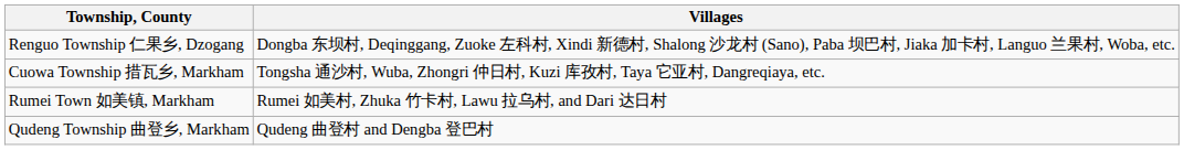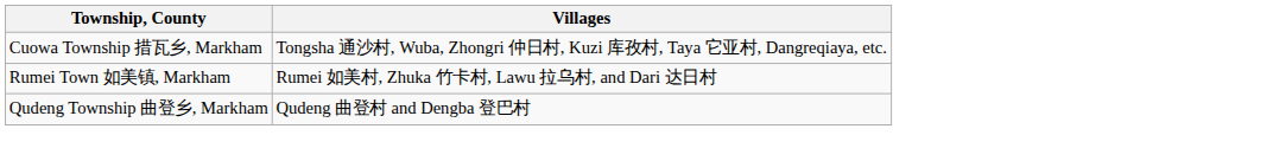 <table class="wikitable sortable">
 <tr>
 <th>Township, County</th>
 <th>Villages</th>
-</tr>
-<tr>
-<td>Renguo Township 仁果乡, Dzogang</td>
-<td>Dongba 东坝村, Deqinggang, Zuoke 左科村, Xindi 新德村, Shalong 沙龙村 (Sano), Paba 坝巴村, Jiaka 加卡村, Languo 兰果村, Woba, etc.</td>
 </tr>
 <tr>
 <td>Cuowa Township 措瓦乡, Markham</td>
 <td>Tongsha 通沙村, Wuba, Zhongri 仲日村, Kuzi 库孜村, Taya 它亚村, Dangreqiaya, etc.</td>
 </tr>
 <tr>
 <td>Rumei Town 如美镇, Markham</td>
 <td>Rumei 如美村, Zhuka 竹卡村, Lawu 拉乌村, and Dari 达日村</td>
 </tr>
 <tr>
 <td>Qudeng Township 曲登乡, Markham</td>
 <td>Qudeng 曲登村 and Dengba 登巴村</td>
 </tr>
 </table>
